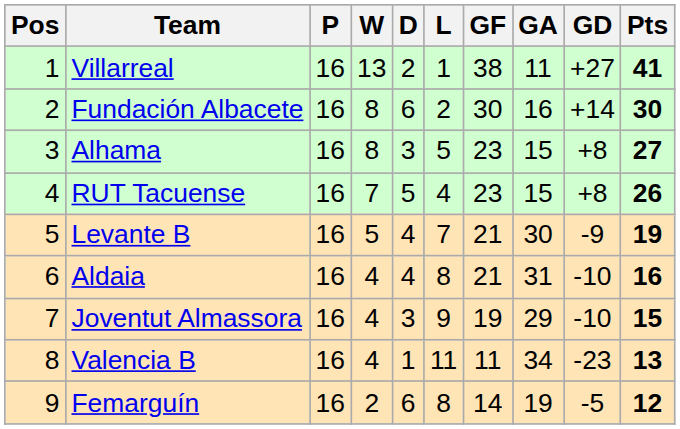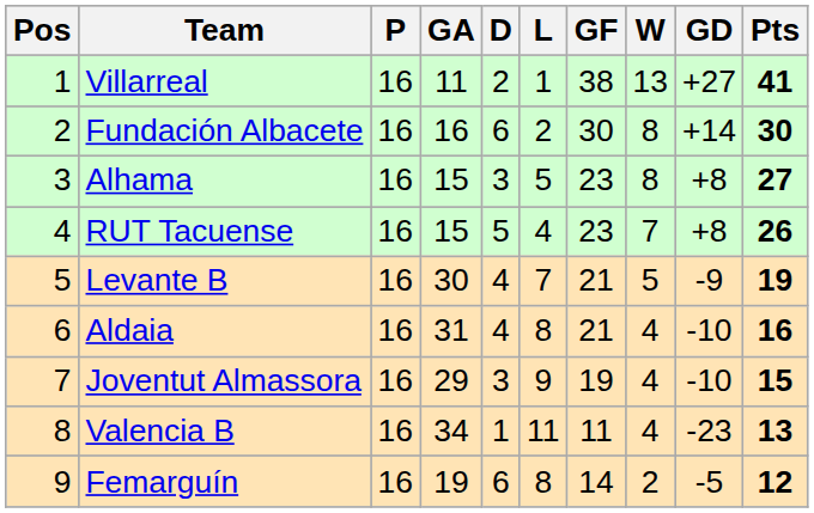 <table class="wikitable sortable" style="text-align: center;">
 <tr>
 <th align="center">Pos</th>
 <th align="center">Team</th>
 <th align="center">P</th>
-<th align="center">W</th>
+<th align="center">GA</th>
 <th align="center">D</th>
 <th align="center">L</th>
 <th align="center">GF</th>
-<th align="center">GA</th>
+<th align="center">W</th>
 <th align="center">GD</th>
 <th align="center">Pts</th>
 </tr>
 <tr style="background:#D0FFD0;" align="center">
 <td style="text-align:right;">1</td>
 <td style="text-align:left;"><a href='#'>Villarreal</a></td>
 <td>16</td>
-<td>13</td>
+<td>11</td>
 <td>2</td>
 <td>1</td>
 <td>38</td>
-<td>11</td>
+<td>13</td>
 <td>+27</td>
 <td><strong>41</strong></td>
 </tr>
 <tr style="background:#D0FFD0;" align="center">
 <td style="text-align:right;">2</td>
 <td style="text-align:left;"><a href='#'>Fundación Albacete</a></td>
 <td>16</td>
-<td>8</td>
+<td>16</td>
 <td>6</td>
 <td>2</td>
 <td>30</td>
-<td>16</td>
+<td>8</td>
 <td>+14</td>
 <td><strong>30</strong></td>
 </tr>
 <tr style="background:#D0FFD0;" align="center">
 <td style="text-align:right;">3</td>
 <td style="text-align:left;"><a href='#'>Alhama</a></td>
 <td>16</td>
-<td>8</td>
+<td>15</td>
 <td>3</td>
 <td>5</td>
 <td>23</td>
-<td>15</td>
+<td>8</td>
 <td>+8</td>
 <td><strong>27</strong></td>
 </tr>
 <tr style="background:#D0FFD0;" align="center">
 <td style="text-align:right;">4</td>
 <td style="text-align:left;"><a href='#'>RUT Tacuense</a></td>
 <td>16</td>
-<td>7</td>
+<td>15</td>
 <td>5</td>
 <td>4</td>
 <td>23</td>
-<td>15</td>
+<td>7</td>
 <td>+8</td>
 <td><strong>26</strong></td>
 </tr>
 <tr style="background:#FFE4B5;" align="center">
 <td style="text-align:right;">5</td>
 <td style="text-align:left;"><a href='#'>Levante B</a></td>
 <td>16</td>
-<td>5</td>
+<td>30</td>
 <td>4</td>
 <td>7</td>
 <td>21</td>
-<td>30</td>
+<td>5</td>
 <td>-9</td>
 <td><strong>19</strong></td>
 </tr>
 <tr style="background:#FFE4B5;" align="center">
 <td style="text-align:right;">6</td>
 <td style="text-align:left;"><a href='#'>Aldaia</a></td>
 <td>16</td>
-<td>4</td>
+<td>31</td>
 <td>4</td>
 <td>8</td>
 <td>21</td>
-<td>31</td>
+<td>4</td>
 <td>-10</td>
 <td><strong>16</strong></td>
 </tr>
 <tr style="background:#FFE4B5;" align="center">
 <td style="text-align:right;">7</td>
 <td style="text-align:left;"><a href='#'>Joventut Almassora</a></td>
 <td>16</td>
-<td>4</td>
+<td>29</td>
 <td>3</td>
 <td>9</td>
 <td>19</td>
-<td>29</td>
+<td>4</td>
 <td>-10</td>
 <td><strong>15</strong></td>
 </tr>
 <tr style="background:#FFE4B5;" align="center">
 <td style="text-align:right;">8</td>
 <td style="text-align:left;"><a href='#'>Valencia B</a></td>
 <td>16</td>
-<td>4</td>
+<td>34</td>
 <td>1</td>
 <td>11</td>
 <td>11</td>
-<td>34</td>
+<td>4</td>
 <td>-23</td>
 <td><strong>13</strong></td>
 </tr>
 <tr style="background:#FFE4B5;" align="center">
 <td style="text-align:right;">9</td>
 <td style="text-align:left;"><a href='#'>Femarguín</a></td>
 <td>16</td>
-<td>2</td>
+<td>19</td>
 <td>6</td>
 <td>8</td>
 <td>14</td>
-<td>19</td>
+<td>2</td>
 <td>-5</td>
 <td><strong>12</strong></td>
 </tr>
 </table>
